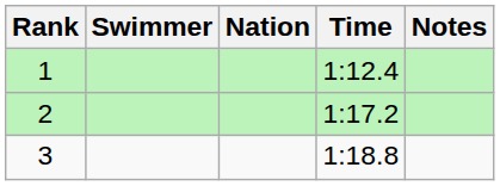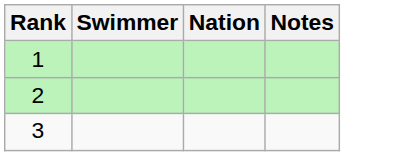 <table class="wikitable sortable" style="text-align:center">
 <tr>
 <th>Rank</th>
 <th>Swimmer</th>
 <th>Nation</th>
-<th>Time</th>
 <th>Notes</th>
 </tr>
 <tr style="background:#bbf3bb;">
 <td>1</td>
 <td align=left></td>
 <td align=left></td>
-<td>1:12.4</td>
 <td></td>
 </tr>
 <tr style="background:#bbf3bb;">
 <td>2</td>
 <td align=left></td>
 <td align=left></td>
-<td>1:17.2</td>
 <td></td>
 </tr>
 <tr>
 <td>3</td>
 <td align=left></td>
 <td align=left></td>
-<td>1:18.8</td>
 <td></td>
 </tr>
 </table>
